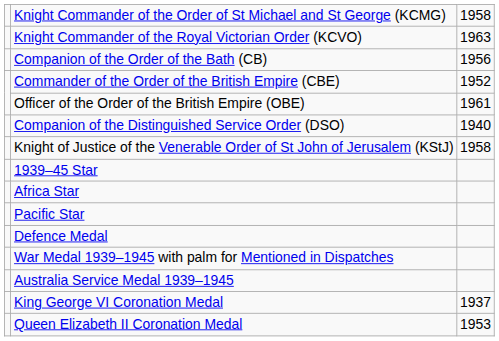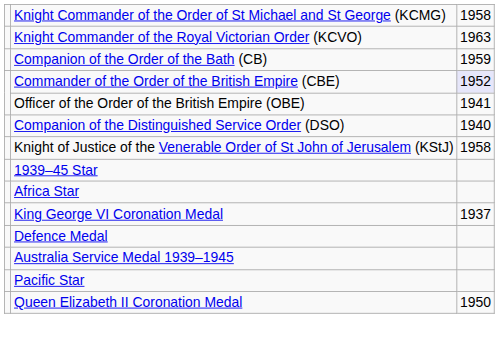 <table class="wikitable">
 <tr>
 <td></td>
 <td><a href='#'>Knight Commander of the Order of St Michael and St George</a> (KCMG)</td>
 <td>1958</td>
 </tr>
 <tr>
 <td></td>
 <td><a href='#'>Knight Commander of the Royal Victorian Order</a> (KCVO)</td>
 <td>1963</td>
 </tr>
 <tr>
 <td></td>
 <td><a href='#'>Companion of the Order of the Bath</a> (CB)</td>
-<td>1956</td>
+<td>1959</td>
 </tr>
 <tr>
 <td rowspan=2></td>
 <td><a href='#'>Commander of the Order of the British Empire</a> (CBE)</td>
-<td>1952</td>
+<td style="background: lavender;">1952</td>
 </tr>
 <tr>
 <td>Officer of the Order of the British Empire (OBE)</td>
-<td>1961</td>
+<td>1941</td>
 </tr>
 <tr>
 <td></td>
 <td><a href='#'>Companion of the Distinguished Service Order</a> (DSO)</td>
 <td>1940</td>
 </tr>
 <tr>
 <td></td>
 <td>Knight of Justice of the <a href='#'>Venerable Order of St John of Jerusalem</a> (KStJ)</td>
 <td>1958</td>
 </tr>
 <tr>
 <td></td>
 <td><a href='#'>1939–45 Star</a></td>
 <td></td>
 </tr>
 <tr>
 <td></td>
 <td><a href='#'>Africa Star</a></td>
 <td></td>
 </tr>
 <tr>
 <td></td>
-<td><a href='#'>Pacific Star</a></td>
-<td></td>
+<td><a href='#'>King George VI Coronation Medal</a></td>
+<td>1937</td>
 </tr>
 <tr>
 <td></td>
 <td><a href='#'>Defence Medal</a></td>
-<td></td>
-</tr>
-<tr>
-<td></td>
-<td><a href='#'>War Medal 1939–1945</a> with palm for <a href='#'>Mentioned in Dispatches</a></td>
 <td></td>
 </tr>
 <tr>
 <td></td>
 <td><a href='#'>Australia Service Medal 1939–1945</a></td>
 <td></td>
 </tr>
 <tr>
 <td></td>
-<td><a href='#'>King George VI Coronation Medal</a></td>
-<td>1937</td>
+<td><a href='#'>Pacific Star</a></td>
+<td></td>
 </tr>
 <tr>
 <td></td>
 <td><a href='#'>Queen Elizabeth II Coronation Medal</a></td>
-<td>1953</td>
+<td>1950</td>
 </tr>
 </table>
